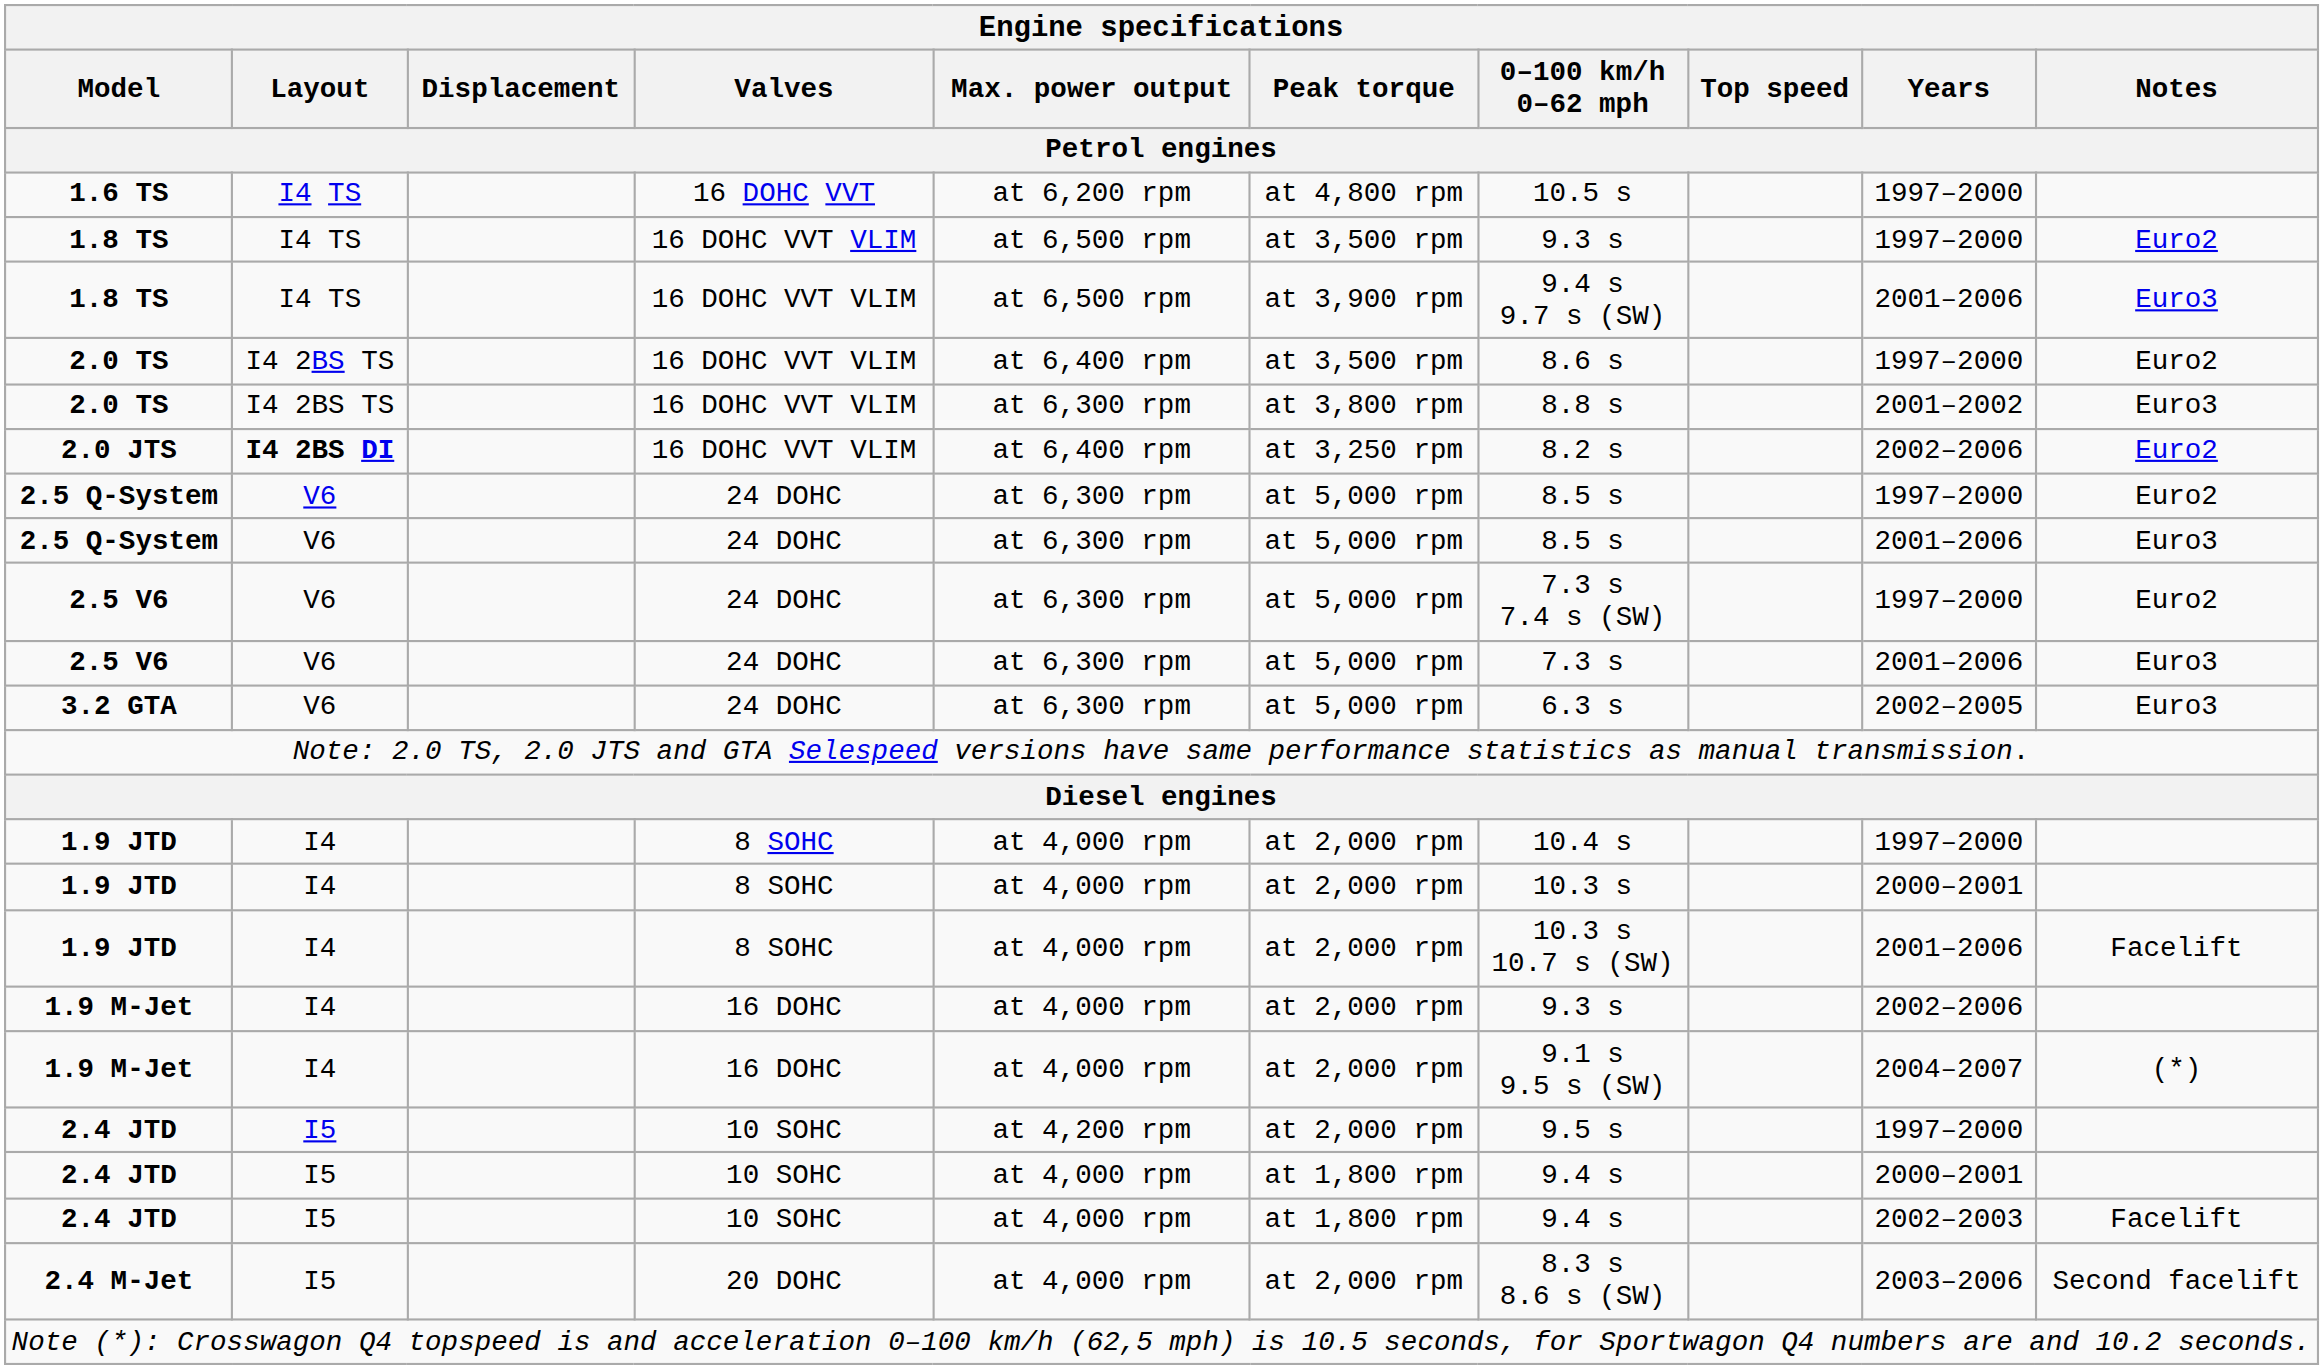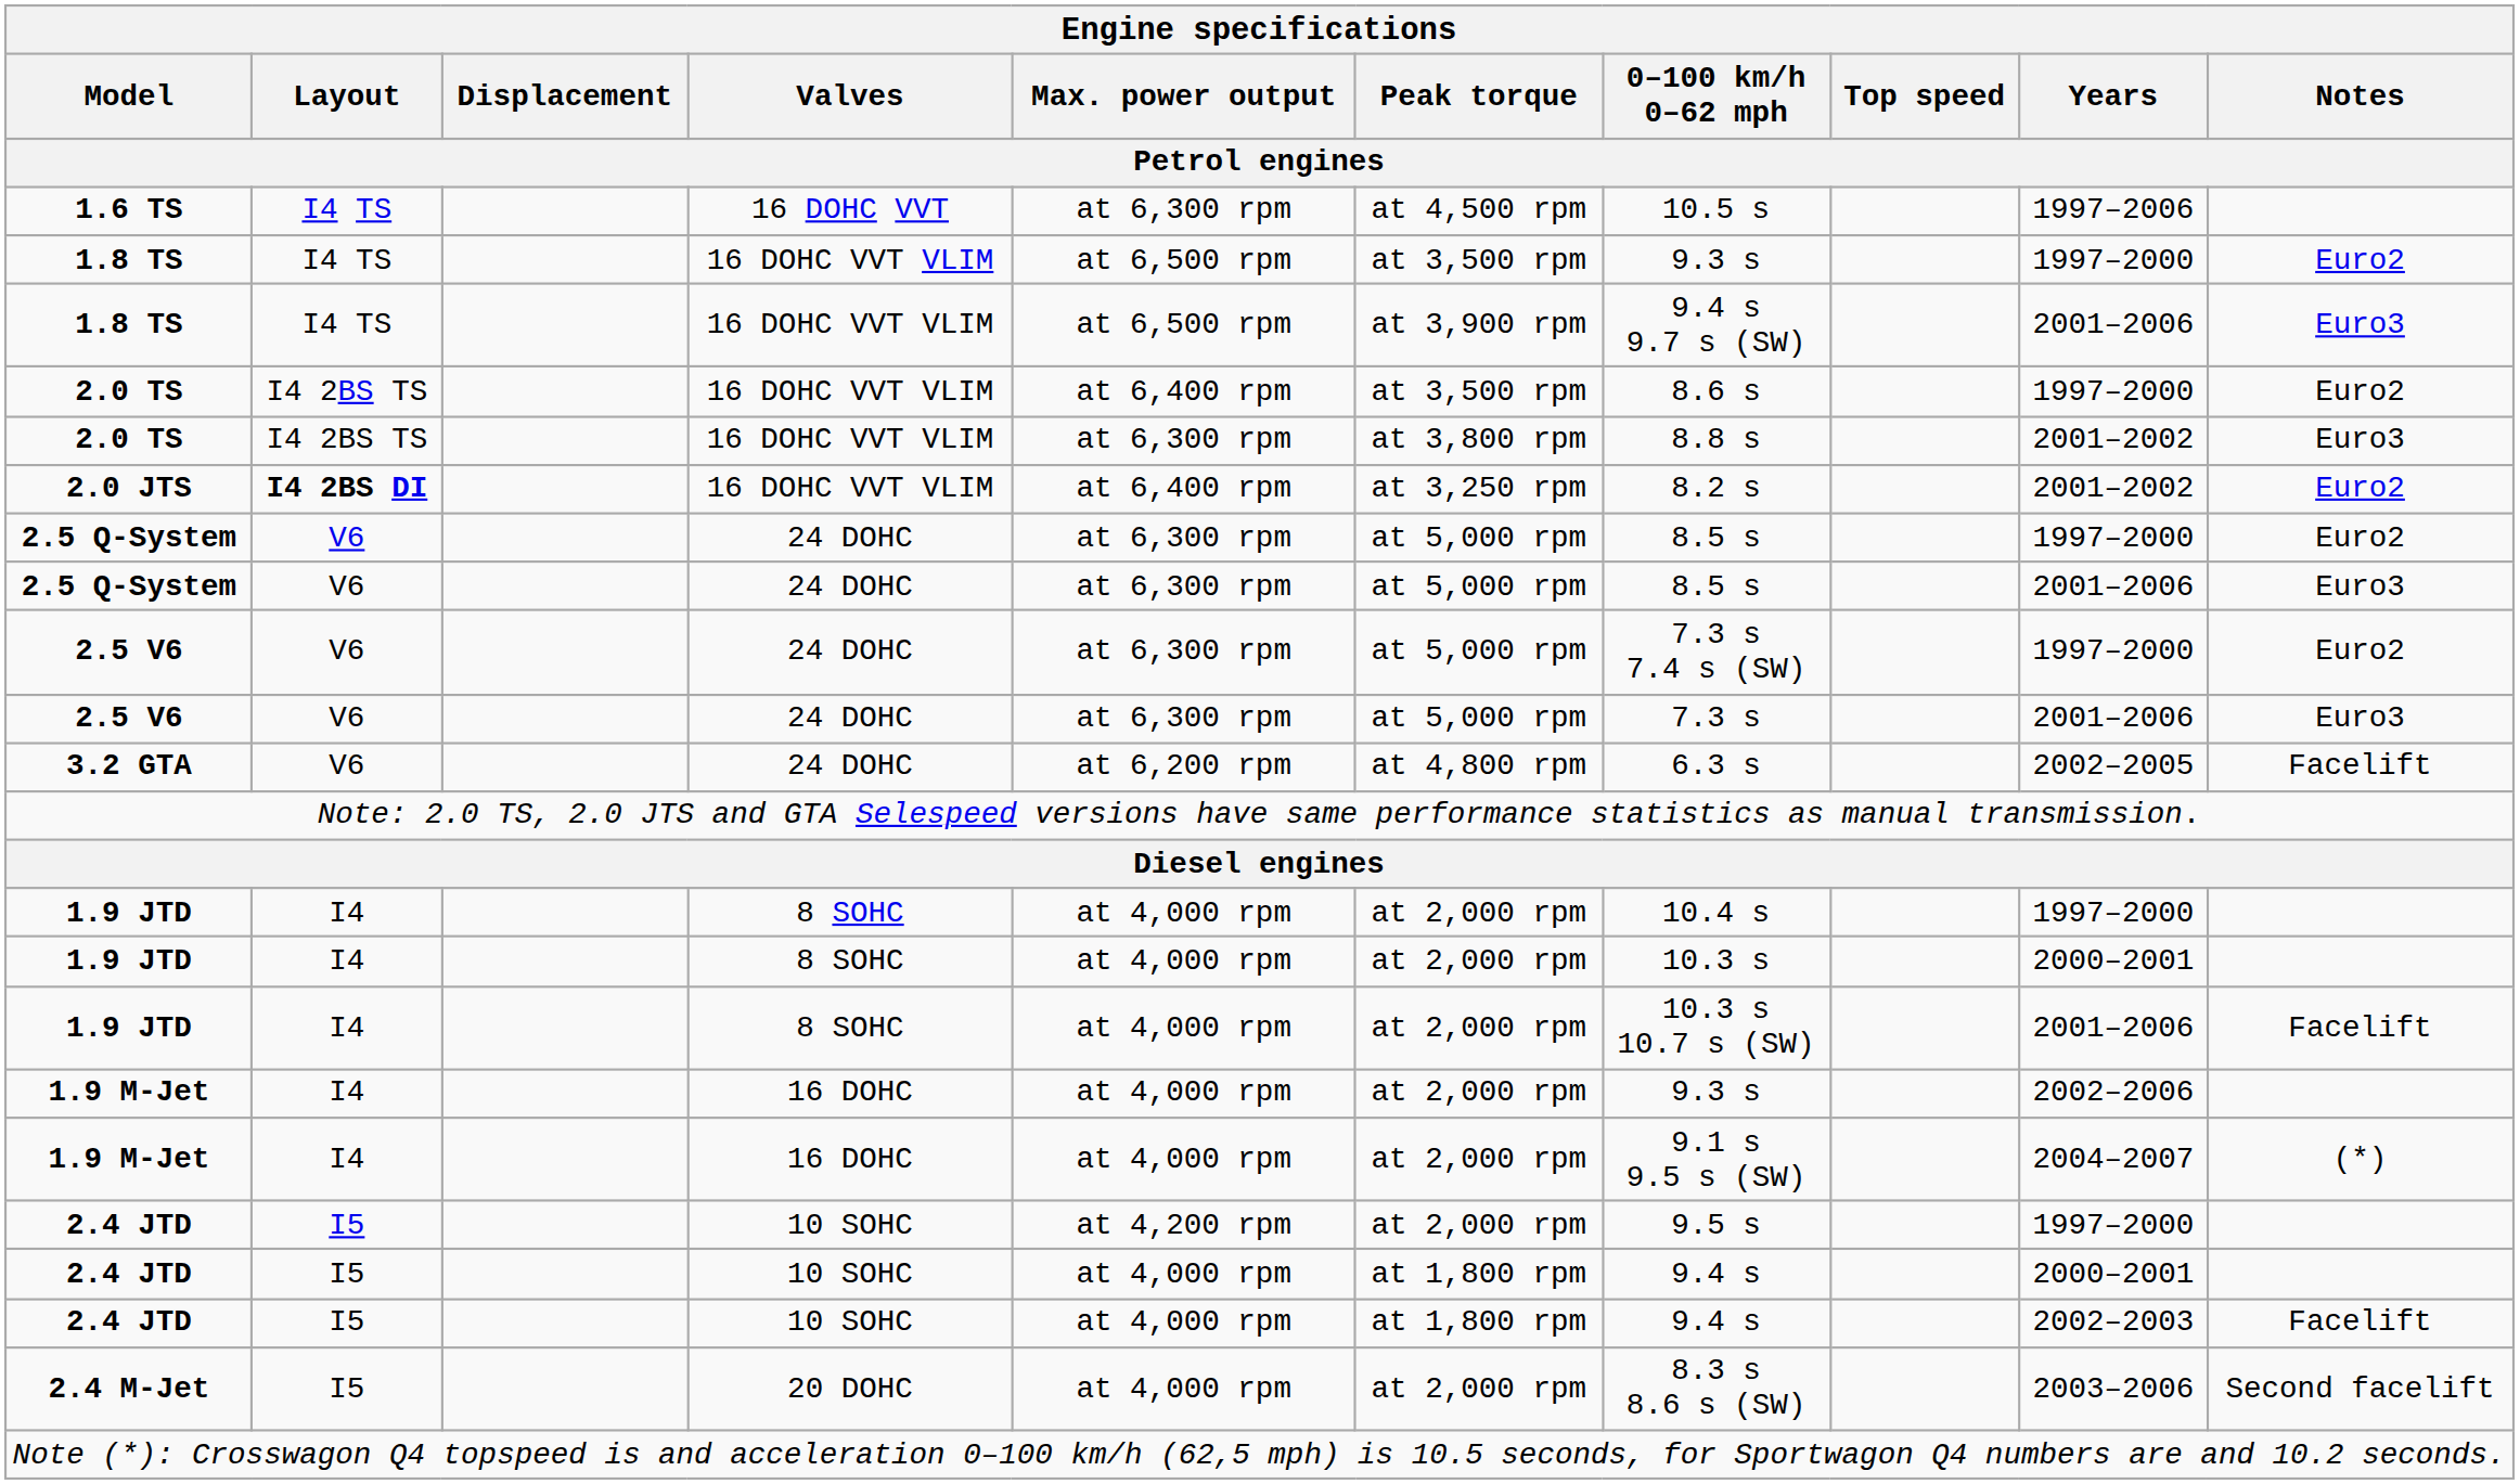 <table class="wikitable" style="text-align:center;">
 <tr>
 <th colspan=10 style="font-size:105%;"><strong>Engine specifications</strong></th>
 </tr>
 <tr>
 <th>Model</th>
 <th>Layout</th>
 <th>Displacement</th>
 <th>Valves</th>
 <th>Max. power output</th>
 <th>Peak torque</th>
 <th>0–100 km/h<br>0–62 mph</th>
 <th>Top speed</th>
 <th>Years</th>
 <th>Notes</th>
 </tr>
 <tr>
 <th colspan=10>Petrol engines</th>
 </tr>
 <tr>
 <td><strong>1.6 TS</strong></td>
 <td><a href='#'>I4</a> <a href='#'>TS</a></td>
 <td></td>
 <td>16 <a href='#'>DOHC</a> <a href='#'>VVT</a></td>
-<td> at 6,200 rpm</td>
-<td> at 4,800 rpm</td>
+<td> at 6,300 rpm</td>
+<td> at 4,500 rpm</td>
 <td>10.5 s</td>
 <td></td>
-<td>1997–2000</td>
+<td>1997–2006</td>
 <td></td>
 </tr>
 <tr>
 <td><strong>1.8 TS</strong></td>
 <td>I4 TS</td>
 <td></td>
 <td>16 DOHC VVT <a href='#'>VLIM</a></td>
 <td> at 6,500 rpm</td>
 <td> at 3,500 rpm</td>
 <td>9.3 s</td>
 <td></td>
 <td>1997–2000</td>
 <td><a href='#'>Euro2</a></td>
 </tr>
 <tr>
 <td><strong>1.8 TS</strong></td>
 <td>I4 TS</td>
 <td></td>
 <td>16 DOHC VVT VLIM</td>
 <td> at 6,500 rpm</td>
 <td> at 3,900 rpm</td>
 <td>9.4 s<br>9.7 s (SW)</td>
 <td></td>
 <td>2001–2006</td>
 <td><a href='#'>Euro3</a></td>
 </tr>
 <tr>
 <td><strong>2.0 TS</strong></td>
 <td>I4 2<a href='#'>BS</a> TS</td>
 <td></td>
 <td>16 DOHC VVT VLIM</td>
 <td> at 6,400 rpm</td>
 <td> at 3,500 rpm</td>
 <td>8.6 s</td>
 <td></td>
 <td>1997–2000</td>
 <td>Euro2</td>
 </tr>
 <tr>
 <td><strong>2.0 TS</strong></td>
 <td>I4 2BS TS</td>
 <td></td>
 <td>16 DOHC VVT VLIM</td>
 <td> at 6,300 rpm</td>
 <td> at 3,800 rpm</td>
 <td>8.8 s</td>
 <td></td>
 <td>2001–2002</td>
 <td>Euro3</td>
 </tr>
 <tr>
 <td><strong>2.0 JTS</strong></td>
 <td><strong>I4 2BS <a href='#'>DI</a></strong></td>
 <td></td>
 <td>16 DOHC VVT VLIM</td>
 <td> at 6,400 rpm</td>
 <td> at 3,250 rpm</td>
 <td>8.2 s</td>
 <td></td>
-<td>2002–2006</td>
+<td>2001–2002</td>
 <td><a href='#'>Euro2</a></td>
 </tr>
 <tr>
 <td><strong>2.5 Q-System</strong></td>
 <td><a href='#'>V6</a></td>
 <td></td>
 <td>24 DOHC</td>
 <td> at 6,300 rpm</td>
 <td> at 5,000 rpm</td>
 <td>8.5 s</td>
 <td></td>
 <td>1997–2000</td>
 <td>Euro2</td>
 </tr>
 <tr>
 <td><strong>2.5 Q-System</strong></td>
 <td>V6</td>
 <td></td>
 <td>24 DOHC</td>
 <td> at 6,300 rpm</td>
 <td> at 5,000 rpm</td>
 <td>8.5 s</td>
 <td></td>
 <td>2001–2006</td>
 <td>Euro3</td>
 </tr>
 <tr>
 <td><strong>2.5 V6</strong></td>
 <td>V6</td>
 <td></td>
 <td>24 DOHC</td>
 <td> at 6,300 rpm</td>
 <td> at 5,000 rpm</td>
 <td>7.3 s<br>7.4 s (SW)</td>
 <td></td>
 <td>1997–2000</td>
 <td>Euro2</td>
 </tr>
 <tr>
 <td><strong>2.5 V6</strong></td>
 <td>V6</td>
 <td></td>
 <td>24 DOHC</td>
 <td> at 6,300 rpm</td>
 <td> at 5,000 rpm</td>
 <td>7.3 s</td>
 <td></td>
 <td>2001–2006</td>
 <td>Euro3</td>
 </tr>
 <tr>
 <td><strong>3.2 GTA</strong></td>
 <td>V6</td>
 <td></td>
 <td>24 DOHC</td>
-<td> at 6,300 rpm</td>
-<td> at 5,000 rpm</td>
+<td> at 6,200 rpm</td>
+<td> at 4,800 rpm</td>
 <td>6.3 s</td>
 <td></td>
 <td>2002–2005</td>
-<td>Euro3</td>
+<td>Facelift</td>
 </tr>
 <tr>
 <td colspan="10"><em>Note: 2.0 TS, 2.0 JTS and GTA <a href='#'>Selespeed</a> versions have same performance statistics as manual transmission</em>.</td>
 </tr>
 <tr>
 <th colspan="10">Diesel engines</th>
 </tr>
 <tr>
 <td><strong>1.9 JTD</strong></td>
 <td>I4</td>
 <td></td>
 <td>8 <a href='#'>SOHC</a></td>
 <td> at 4,000 rpm</td>
 <td> at 2,000 rpm</td>
 <td>10.4 s</td>
 <td></td>
 <td>1997–2000</td>
 <td></td>
 </tr>
 <tr>
 <td><strong>1.9 JTD</strong></td>
 <td>I4</td>
 <td></td>
 <td>8 SOHC</td>
 <td> at 4,000 rpm</td>
 <td> at 2,000 rpm</td>
 <td>10.3 s</td>
 <td></td>
 <td>2000–2001</td>
 <td></td>
 </tr>
 <tr>
 <td><strong>1.9 JTD</strong></td>
 <td>I4</td>
 <td></td>
 <td>8 SOHC</td>
 <td> at 4,000 rpm</td>
 <td> at 2,000 rpm</td>
 <td>10.3 s<br>10.7 s (SW)</td>
 <td></td>
 <td>2001–2006</td>
 <td>Facelift</td>
 </tr>
 <tr>
 <td><strong>1.9 M-Jet</strong></td>
 <td>I4</td>
 <td></td>
 <td>16 DOHC</td>
 <td> at 4,000 rpm</td>
 <td> at 2,000 rpm</td>
 <td>9.3 s</td>
 <td></td>
 <td>2002–2006</td>
 <td></td>
 </tr>
 <tr>
 <td><strong>1.9 M-Jet</strong></td>
 <td>I4</td>
 <td></td>
 <td>16 DOHC</td>
 <td> at 4,000 rpm</td>
 <td> at 2,000 rpm</td>
 <td>9.1 s<br>9.5 s (SW)</td>
 <td></td>
 <td>2004–2007</td>
 <td>(*)</td>
 </tr>
 <tr>
 <td><strong>2.4 JTD</strong></td>
 <td><a href='#'>I5</a></td>
 <td></td>
 <td>10 SOHC</td>
 <td> at 4,200 rpm</td>
 <td> at 2,000 rpm</td>
 <td>9.5 s</td>
 <td></td>
 <td>1997–2000</td>
 <td></td>
 </tr>
 <tr>
 <td><strong>2.4 JTD</strong></td>
 <td>I5</td>
 <td></td>
 <td>10 SOHC</td>
 <td> at 4,000 rpm</td>
 <td> at 1,800 rpm</td>
 <td>9.4 s</td>
 <td></td>
 <td>2000–2001</td>
 <td></td>
 </tr>
 <tr>
 <td><strong>2.4 JTD</strong></td>
 <td>I5</td>
 <td></td>
 <td>10 SOHC</td>
 <td> at 4,000 rpm</td>
 <td> at 1,800 rpm</td>
 <td>9.4 s</td>
 <td></td>
 <td>2002–2003</td>
 <td>Facelift</td>
 </tr>
 <tr>
 <td><strong>2.4 M-Jet</strong></td>
 <td>I5</td>
 <td></td>
 <td>20 DOHC</td>
 <td> at 4,000 rpm</td>
 <td> at 2,000 rpm</td>
 <td>8.3 s<br>8.6 s (SW)</td>
 <td></td>
 <td>2003–2006</td>
 <td>Second facelift</td>
 </tr>
 <tr>
 <td colspan="10"><em>Note (*): Crosswagon Q4 topspeed is  and acceleration 0–100 km/h (62,5 mph) is 10.5 seconds, for Sportwagon Q4 numbers are  and 10.2 seconds.</em></td>
 </tr>
 </table>
